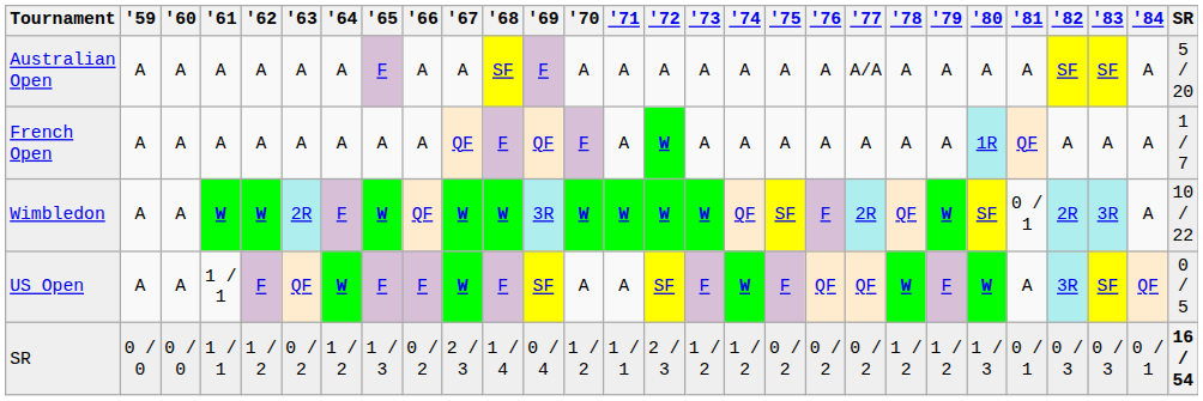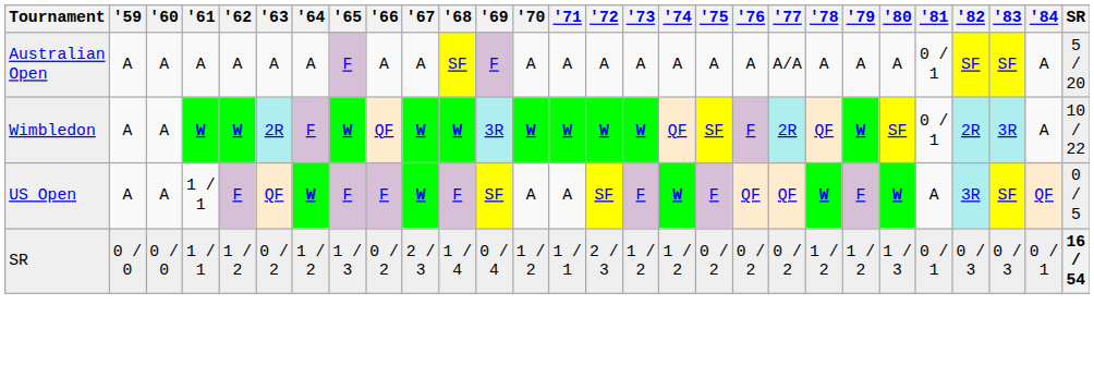 <table class=wikitable style=text-align:center;font-size:90%>
 <tr>
 <th>Tournament</th>
 <th>'59</th>
 <th>'60</th>
 <th>'61</th>
 <th>'62</th>
 <th>'63</th>
 <th>'64</th>
 <th>'65</th>
 <th>'66</th>
 <th>'67</th>
 <th>'68</th>
 <th>'69</th>
 <th>'70</th>
 <th><a href='#'>'71</a></th>
 <th><a href='#'>'72</a></th>
 <th><a href='#'>'73</a></th>
 <th><a href='#'>'74</a></th>
 <th><a href='#'>'75</a></th>
 <th><a href='#'>'76</a></th>
 <th><a href='#'>'77</a></th>
 <th><a href='#'>'78</a></th>
 <th><a href='#'>'79</a></th>
 <th><a href='#'>'80</a></th>
 <th><a href='#'>'81</a></th>
 <th><a href='#'>'82</a></th>
 <th><a href='#'>'83</a></th>
 <th><a href='#'>'84</a></th>
 <th>SR</th>
 </tr>
 <tr>
 <td align=left bgcolor=#EFEFEF><a href='#'>Australian Open</a></td>
 <td>A</td>
 <td>A</td>
 <td>A</td>
 <td>A</td>
 <td>A</td>
 <td>A</td>
 <td bgcolor=#D8BFD8><a href='#'>F</a></td>
 <td>A</td>
 <td>A</td>
 <td bgcolor=yellow><a href='#'>SF</a></td>
 <td bgcolor=#D8BFD8><a href='#'>F</a></td>
 <td>A</td>
 <td>A</td>
 <td>A</td>
 <td>A</td>
 <td>A</td>
 <td>A</td>
 <td>A</td>
 <td>A/A</td>
 <td>A</td>
 <td>A</td>
 <td>A</td>
-<td>A</td>
+<td>0 / 1</td>
 <td bgcolor=yellow><a href='#'>SF</a></td>
 <td bgcolor=yellow><a href='#'>SF</a></td>
 <td>A</td>
 <td bgcolor=#EFEFEF>5 / 20</td>
-</tr>
-<tr>
-<td align=left bgcolor=#EFEFEF><a href='#'>French Open</a></td>
-<td>A</td>
-<td>A</td>
-<td>A</td>
-<td>A</td>
-<td>A</td>
-<td>A</td>
-<td>A</td>
-<td>A</td>
-<td bgcolor=#ffebcd><a href='#'>QF</a></td>
-<td bgcolor=#D8BFD8><a href='#'>F</a></td>
-<td bgcolor=#ffebcd><a href='#'>QF</a></td>
-<td bgcolor=#D8BFD8><a href='#'>F</a></td>
-<td>A</td>
-<td bgcolor=lime><a href='#'><strong>W</strong></a></td>
-<td>A</td>
-<td>A</td>
-<td>A</td>
-<td>A</td>
-<td>A</td>
-<td>A</td>
-<td>A</td>
-<td bgcolor=#afeeee><a href='#'>1R</a></td>
-<td bgcolor=#ffebcd><a href='#'>QF</a></td>
-<td>A</td>
-<td>A</td>
-<td>A</td>
-<td bgcolor=#EFEFEF>1 / 7</td>
 </tr>
 <tr>
 <td align=left bgcolor=#EFEFEF><a href='#'>Wimbledon</a></td>
 <td>A</td>
 <td>A</td>
 <td bgcolor=lime><a href='#'><strong>W</strong></a></td>
 <td bgcolor=lime><a href='#'><strong>W</strong></a></td>
 <td bgcolor=#afeeee><a href='#'>2R</a></td>
 <td bgcolor=#D8BFD8><a href='#'>F</a></td>
 <td bgcolor=lime><a href='#'><strong>W</strong></a></td>
 <td bgcolor=#ffebcd><a href='#'>QF</a></td>
 <td bgcolor=lime><a href='#'><strong>W</strong></a></td>
 <td bgcolor=lime><a href='#'><strong>W</strong></a></td>
 <td bgcolor=#afeeee><a href='#'>3R</a></td>
 <td bgcolor=lime><a href='#'><strong>W</strong></a></td>
 <td bgcolor=lime><a href='#'><strong>W</strong></a></td>
 <td bgcolor=lime><a href='#'><strong>W</strong></a></td>
 <td bgcolor=lime><a href='#'><strong>W</strong></a></td>
 <td bgcolor=#ffebcd><a href='#'>QF</a></td>
 <td bgcolor=yellow><a href='#'>SF</a></td>
 <td bgcolor=#D8BFD8><a href='#'>F</a></td>
 <td bgcolor=#afeeee><a href='#'>2R</a></td>
 <td bgcolor=#ffebcd><a href='#'>QF</a></td>
 <td bgcolor=lime><a href='#'><strong>W</strong></a></td>
 <td bgcolor=yellow><a href='#'>SF</a></td>
 <td>0 / 1</td>
 <td bgcolor=#afeeee><a href='#'>2R</a></td>
 <td bgcolor=#afeeee><a href='#'>3R</a></td>
 <td>A</td>
 <td bgcolor=#EFEFEF>10 / 22</td>
 </tr>
 <tr>
 <td align=left bgcolor=#EFEFEF><a href='#'>US Open</a></td>
 <td>A</td>
 <td>A</td>
 <td>1 / 1</td>
 <td bgcolor=#D8BFD8><a href='#'>F</a></td>
 <td bgcolor=#ffebcd><a href='#'>QF</a></td>
 <td bgcolor=lime><a href='#'><strong>W</strong></a></td>
 <td bgcolor=#D8BFD8><a href='#'>F</a></td>
 <td bgcolor=#D8BFD8><a href='#'>F</a></td>
 <td bgcolor=lime><a href='#'><strong>W</strong></a></td>
 <td bgcolor=#D8BFD8><a href='#'>F</a></td>
 <td bgcolor=yellow><a href='#'>SF</a></td>
 <td>A</td>
 <td>A</td>
 <td bgcolor=yellow><a href='#'>SF</a></td>
 <td bgcolor=#D8BFD8><a href='#'>F</a></td>
 <td bgcolor=lime><a href='#'><strong>W</strong></a></td>
 <td bgcolor=#D8BFD8><a href='#'>F</a></td>
 <td bgcolor=#ffebcd><a href='#'>QF</a></td>
 <td bgcolor=#ffebcd><a href='#'>QF</a></td>
 <td bgcolor=lime><a href='#'><strong>W</strong></a></td>
 <td bgcolor=#D8BFD8><a href='#'>F</a></td>
 <td bgcolor=lime><a href='#'><strong>W</strong></a></td>
 <td>A</td>
 <td bgcolor=#afeeee><a href='#'>3R</a></td>
 <td bgcolor=yellow><a href='#'>SF</a></td>
 <td bgcolor=#ffebcd><a href='#'>QF</a></td>
 <td bgcolor=#EFEFEF>0 / 5</td>
 </tr>
 <tr bgcolor=#EFEFEF>
 <td align=left bgcolor=#EFEFEF>SR</td>
 <td>0 / 0</td>
 <td>0 / 0</td>
 <td>1 / 1</td>
 <td>1 / 2</td>
 <td>0 / 2</td>
 <td>1 / 2</td>
 <td>1 / 3</td>
 <td>0 / 2</td>
 <td>2 / 3</td>
 <td>1 / 4</td>
 <td>0 / 4</td>
 <td>1 / 2</td>
 <td>1 / 1</td>
 <td>2 / 3</td>
 <td>1 / 2</td>
 <td>1 / 2</td>
 <td>0 / 2</td>
 <td>0 / 2</td>
 <td>0 / 2</td>
 <td>1 / 2</td>
 <td>1 / 2</td>
 <td>1 / 3</td>
 <td>0 / 1</td>
 <td>0 / 3</td>
 <td>0 / 3</td>
 <td>0 / 1</td>
 <th>16 / 54</th>
 </tr>
 </table>
